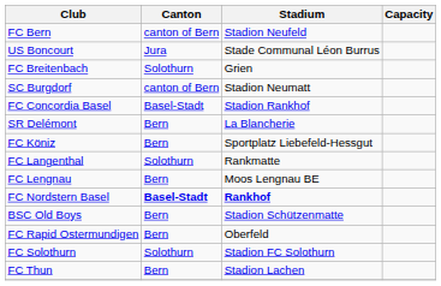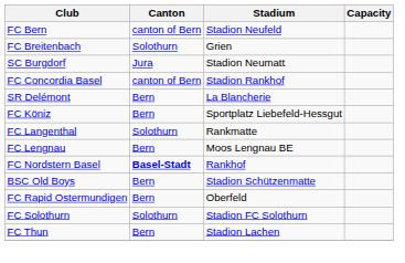 <table class="wikitable">
 <tr>
 <th>Club</th>
 <th>Canton</th>
 <th>Stadium</th>
 <th>Capacity</th>
 </tr>
 <tr>
 <td><a href='#'>FC Bern</a></td>
 <td><a href='#'>canton of Bern</a></td>
 <td><a href='#'>Stadion Neufeld</a></td>
 <td></td>
 </tr>
 <tr>
-<td><a href='#'>US Boncourt</a></td>
-<td><a href='#'>Jura</a></td>
-<td>Stade Communal Léon Burrus</td>
-<td></td>
-</tr>
-<tr>
 <td><a href='#'>FC Breitenbach</a></td>
 <td><a href='#'>Solothurn</a></td>
 <td>Grien</td>
 <td></td>
 </tr>
 <tr>
 <td><a href='#'>SC Burgdorf</a></td>
-<td><a href='#'>canton of Bern</a></td>
+<td><a href='#'>Jura</a></td>
 <td>Stadion Neumatt</td>
 <td></td>
 </tr>
 <tr>
 <td><a href='#'>FC Concordia Basel</a></td>
-<td><a href='#'>Basel-Stadt</a></td>
+<td><a href='#'>canton of Bern</a></td>
 <td><a href='#'>Stadion Rankhof</a></td>
 <td></td>
 </tr>
 <tr>
 <td><a href='#'>SR Delémont</a></td>
 <td><a href='#'>Bern</a></td>
 <td><a href='#'>La Blancherie</a></td>
 <td></td>
 </tr>
 <tr>
 <td><a href='#'>FC Köniz</a></td>
 <td><a href='#'>Bern</a></td>
 <td>Sportplatz Liebefeld-Hessgut</td>
 <td></td>
 </tr>
 <tr>
 <td><a href='#'>FC Langenthal</a></td>
 <td><a href='#'>Solothurn</a></td>
 <td>Rankmatte</td>
 <td></td>
 </tr>
 <tr>
 <td><a href='#'>FC Lengnau</a></td>
 <td><a href='#'>Bern</a></td>
 <td>Moos Lengnau BE</td>
 <td></td>
 </tr>
 <tr>
 <td><a href='#'>FC Nordstern Basel</a></td>
 <td><strong><a href='#'>Basel-Stadt</a></strong></td>
-<td><strong><a href='#'>Rankhof</a></strong></td>
+<td><a href='#'>Rankhof</a></td>
 <td></td>
 </tr>
 <tr>
 <td><a href='#'>BSC Old Boys</a></td>
 <td><a href='#'>Bern</a></td>
 <td><a href='#'>Stadion Schützenmatte</a></td>
 <td></td>
 </tr>
 <tr>
 <td><a href='#'>FC Rapid Ostermundigen</a></td>
 <td><a href='#'>Bern</a></td>
 <td>Oberfeld</td>
 <td></td>
 </tr>
 <tr>
 <td><a href='#'>FC Solothurn</a></td>
 <td><a href='#'>Solothurn</a></td>
 <td><a href='#'>Stadion FC Solothurn</a></td>
 <td></td>
 </tr>
 <tr>
 <td><a href='#'>FC Thun</a></td>
 <td><a href='#'>Bern</a></td>
 <td><a href='#'>Stadion Lachen</a></td>
 <td></td>
 </tr>
 <tr>
 </tr>
 </table>
